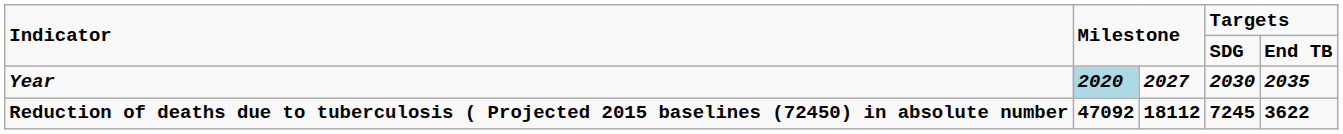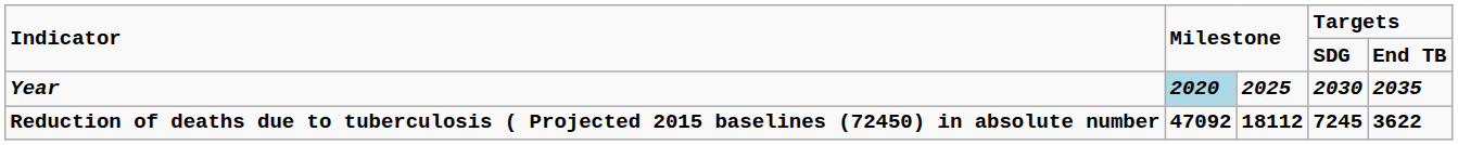 <table class="wikitable">
 <tr>
 <td rowspan="2"><strong>Indicator</strong></td>
 <td colspan="2" rowspan="2"><strong>Milestone</strong></td>
 <td colspan="2"><strong>Targets</strong></td>
 </tr>
 <tr>
 <td><strong>SDG</strong></td>
 <td><strong>End TB</strong></td>
 </tr>
 <tr>
 <td><strong><em>Year</em></strong></td>
 <td style="background: lightblue;"><strong><em>2020</em></strong></td>
-<td><strong><em>2027</em></strong></td>
+<td><strong><em>2025</em></strong></td>
 <td><strong><em>2030</em></strong></td>
 <td><strong><em>2035</em></strong></td>
 </tr>
 <tr>
 <td><strong>Reduction of deaths due to  tuberculosis ( Projected 2015 baselines (72450) in absolute number</strong></td>
 <td><strong>47092</strong></td>
 <td><strong>18112</strong></td>
 <td><strong>7245</strong></td>
 <td><strong>3622</strong></td>
 </tr>
 </table>
